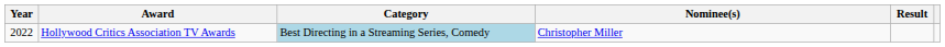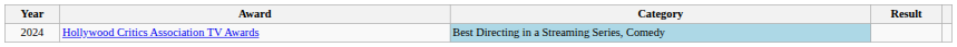 <table class="wikitable sortable"  style="font-size:95%; width:99%;">
 <tr>
 <th>Year</th>
 <th>Award</th>
 <th>Category</th>
-<th style="width:38%;">Nominee(s)</th>
 <th>Result</th>
 <th class=unsortable></th>
 </tr>
 <tr>
-<td style="text-align:center;">2022</td>
+<td style="text-align:center;">2024</td>
 <td><a href='#'>Hollywood Critics Association TV Awards</a></td>
 <td style="background: lightblue;">Best Directing in a Streaming Series, Comedy</td>
-<td><a href='#'>Christopher Miller</a></td>
 <td></td>
 <td style="text-align:center;"></td>
 </tr>
 </table>
